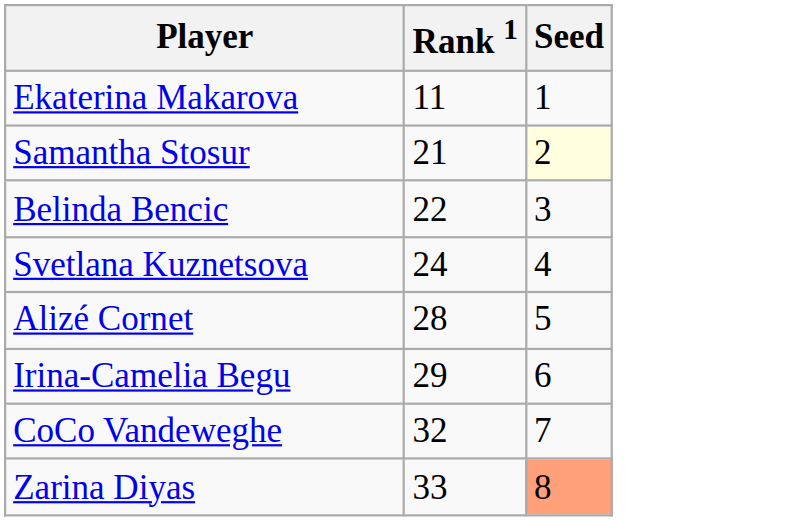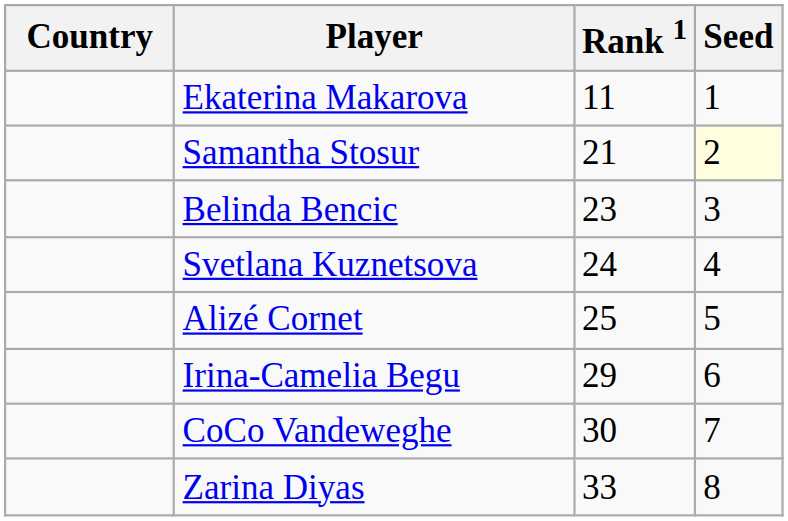 <table class="wikitable">
 <tr>
+<th width="70">Country</th>
 <th width="175">Player</th>
 <th>Rank <sup>1</sup></th>
 <th>Seed</th>
 </tr>
 <tr>
+<td></td>
 <td><a href='#'>Ekaterina Makarova</a></td>
 <td>11</td>
 <td>1</td>
 </tr>
 <tr>
+<td></td>
 <td><a href='#'>Samantha Stosur</a></td>
 <td>21</td>
 <td style="background: lightyellow;">2</td>
 </tr>
 <tr>
+<td></td>
 <td><a href='#'>Belinda Bencic</a></td>
-<td>22</td>
+<td>23</td>
 <td>3</td>
 </tr>
 <tr>
+<td></td>
 <td><a href='#'>Svetlana Kuznetsova</a></td>
 <td>24</td>
 <td>4</td>
 </tr>
 <tr>
+<td></td>
 <td><a href='#'>Alizé Cornet</a></td>
-<td>28</td>
+<td>25</td>
 <td>5</td>
 </tr>
 <tr>
+<td></td>
 <td><a href='#'>Irina-Camelia Begu</a></td>
 <td>29</td>
 <td>6</td>
 </tr>
 <tr>
+<td></td>
 <td><a href='#'>CoCo Vandeweghe</a></td>
-<td>32</td>
+<td>30</td>
 <td>7</td>
 </tr>
 <tr>
+<td></td>
 <td><a href='#'>Zarina Diyas</a></td>
 <td>33</td>
-<td style="background: lightsalmon;">8</td>
+<td>8</td>
 </tr>
 </table>
